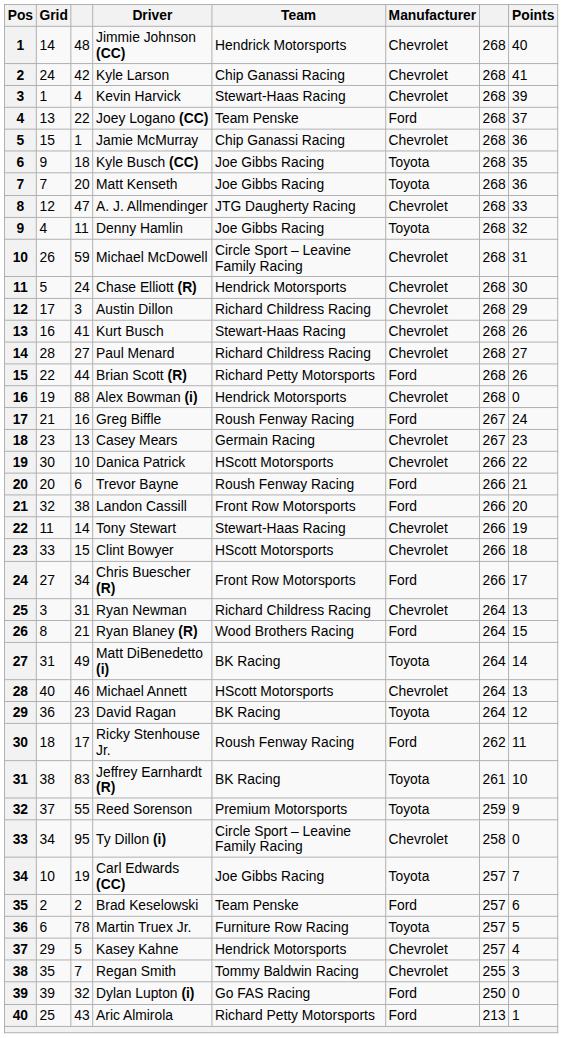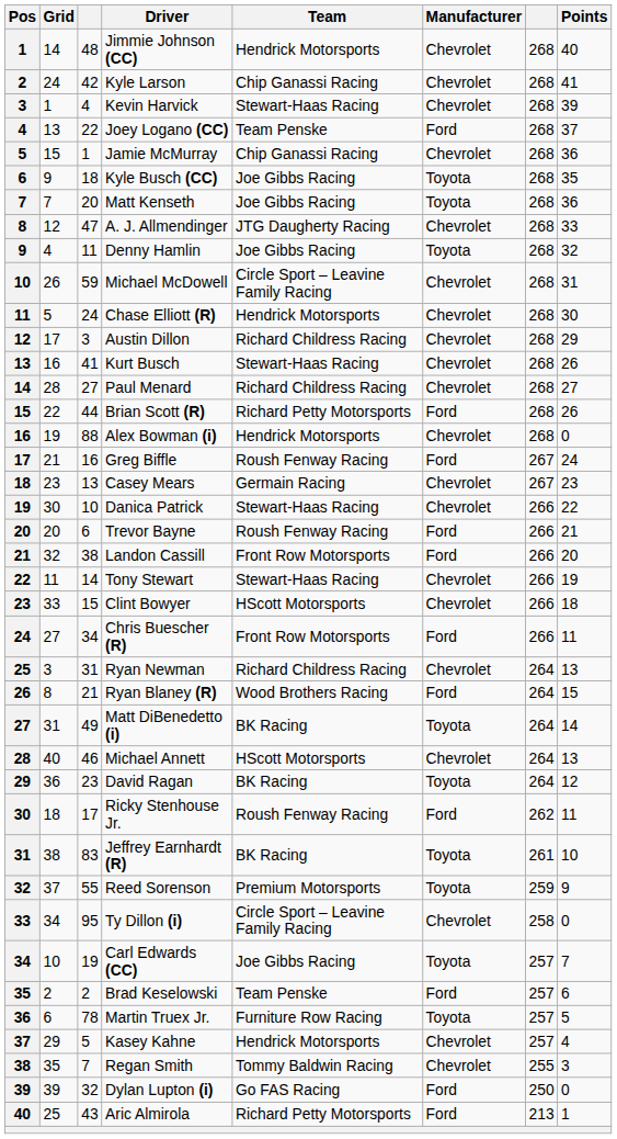 <table class="wikitable" style="font-size:95%">
 <tr>
 <th>Pos</th>
 <th>Grid</th>
 <th></th>
 <th>Driver</th>
 <th>Team</th>
 <th>Manufacturer</th>
 <th></th>
 <th>Points</th>
 </tr>
 <tr>
 <th>1</th>
 <td>14</td>
 <td>48</td>
 <td>Jimmie Johnson <strong>(CC)</strong></td>
 <td>Hendrick Motorsports</td>
 <td>Chevrolet</td>
 <td>268</td>
 <td>40</td>
 </tr>
 <tr>
 <th>2</th>
 <td>24</td>
 <td>42</td>
 <td>Kyle Larson</td>
 <td>Chip Ganassi Racing</td>
 <td>Chevrolet</td>
 <td>268</td>
 <td>41</td>
 </tr>
 <tr>
 <th>3</th>
 <td>1</td>
 <td>4</td>
 <td>Kevin Harvick</td>
 <td>Stewart-Haas Racing</td>
 <td>Chevrolet</td>
 <td>268</td>
 <td>39</td>
 </tr>
 <tr>
 <th>4</th>
 <td>13</td>
 <td>22</td>
 <td>Joey Logano <strong>(CC)</strong></td>
 <td>Team Penske</td>
 <td>Ford</td>
 <td>268</td>
 <td>37</td>
 </tr>
 <tr>
 <th>5</th>
 <td>15</td>
 <td>1</td>
 <td>Jamie McMurray</td>
 <td>Chip Ganassi Racing</td>
 <td>Chevrolet</td>
 <td>268</td>
 <td>36</td>
 </tr>
 <tr>
 <th>6</th>
 <td>9</td>
 <td>18</td>
 <td>Kyle Busch <strong>(CC)</strong></td>
 <td>Joe Gibbs Racing</td>
 <td>Toyota</td>
 <td>268</td>
 <td>35</td>
 </tr>
 <tr>
 <th>7</th>
 <td>7</td>
 <td>20</td>
 <td>Matt Kenseth</td>
 <td>Joe Gibbs Racing</td>
 <td>Toyota</td>
 <td>268</td>
 <td>36</td>
 </tr>
 <tr>
 <th>8</th>
 <td>12</td>
 <td>47</td>
 <td>A. J. Allmendinger</td>
 <td>JTG Daugherty Racing</td>
 <td>Chevrolet</td>
 <td>268</td>
 <td>33</td>
 </tr>
 <tr>
 <th>9</th>
 <td>4</td>
 <td>11</td>
 <td>Denny Hamlin</td>
 <td>Joe Gibbs Racing</td>
 <td>Toyota</td>
 <td>268</td>
 <td>32</td>
 </tr>
 <tr>
 <th>10</th>
 <td>26</td>
 <td>59</td>
 <td>Michael McDowell</td>
 <td>Circle Sport – Leavine Family Racing</td>
 <td>Chevrolet</td>
 <td>268</td>
 <td>31</td>
 </tr>
 <tr>
 <th>11</th>
 <td>5</td>
 <td>24</td>
 <td>Chase Elliott <strong>(R)</strong></td>
 <td>Hendrick Motorsports</td>
 <td>Chevrolet</td>
 <td>268</td>
 <td>30</td>
 </tr>
 <tr>
 <th>12</th>
 <td>17</td>
 <td>3</td>
 <td>Austin Dillon</td>
 <td>Richard Childress Racing</td>
 <td>Chevrolet</td>
 <td>268</td>
 <td>29</td>
 </tr>
 <tr>
 <th>13</th>
 <td>16</td>
 <td>41</td>
 <td>Kurt Busch</td>
 <td>Stewart-Haas Racing</td>
 <td>Chevrolet</td>
 <td>268</td>
 <td>26</td>
 </tr>
 <tr>
 <th>14</th>
 <td>28</td>
 <td>27</td>
 <td>Paul Menard</td>
 <td>Richard Childress Racing</td>
 <td>Chevrolet</td>
 <td>268</td>
 <td>27</td>
 </tr>
 <tr>
 <th>15</th>
 <td>22</td>
 <td>44</td>
 <td>Brian Scott <strong>(R)</strong></td>
 <td>Richard Petty Motorsports</td>
 <td>Ford</td>
 <td>268</td>
 <td>26</td>
 </tr>
 <tr>
 <th>16</th>
 <td>19</td>
 <td>88</td>
 <td>Alex Bowman <strong>(i)</strong></td>
 <td>Hendrick Motorsports</td>
 <td>Chevrolet</td>
 <td>268</td>
 <td>0</td>
 </tr>
 <tr>
 <th>17</th>
 <td>21</td>
 <td>16</td>
 <td>Greg Biffle</td>
 <td>Roush Fenway Racing</td>
 <td>Ford</td>
 <td>267</td>
 <td>24</td>
 </tr>
 <tr>
 <th>18</th>
 <td>23</td>
 <td>13</td>
 <td>Casey Mears</td>
 <td>Germain Racing</td>
 <td>Chevrolet</td>
 <td>267</td>
 <td>23</td>
 </tr>
 <tr>
 <th>19</th>
 <td>30</td>
 <td>10</td>
 <td>Danica Patrick</td>
-<td>HScott Motorsports</td>
+<td>Stewart-Haas Racing</td>
 <td>Chevrolet</td>
 <td>266</td>
 <td>22</td>
 </tr>
 <tr>
 <th>20</th>
 <td>20</td>
 <td>6</td>
 <td>Trevor Bayne</td>
 <td>Roush Fenway Racing</td>
 <td>Ford</td>
 <td>266</td>
 <td>21</td>
 </tr>
 <tr>
 <th>21</th>
 <td>32</td>
 <td>38</td>
 <td>Landon Cassill</td>
 <td>Front Row Motorsports</td>
 <td>Ford</td>
 <td>266</td>
 <td>20</td>
 </tr>
 <tr>
 <th>22</th>
 <td>11</td>
 <td>14</td>
 <td>Tony Stewart</td>
 <td>Stewart-Haas Racing</td>
 <td>Chevrolet</td>
 <td>266</td>
 <td>19</td>
 </tr>
 <tr>
 <th>23</th>
 <td>33</td>
 <td>15</td>
 <td>Clint Bowyer</td>
 <td>HScott Motorsports</td>
 <td>Chevrolet</td>
 <td>266</td>
 <td>18</td>
 </tr>
 <tr>
 <th>24</th>
 <td>27</td>
 <td>34</td>
 <td>Chris Buescher <strong>(R)</strong></td>
 <td>Front Row Motorsports</td>
 <td>Ford</td>
 <td>266</td>
-<td>17</td>
+<td>11</td>
 </tr>
 <tr>
 <th>25</th>
 <td>3</td>
 <td>31</td>
 <td>Ryan Newman</td>
 <td>Richard Childress Racing</td>
 <td>Chevrolet</td>
 <td>264</td>
 <td>13</td>
 </tr>
 <tr>
 <th>26</th>
 <td>8</td>
 <td>21</td>
 <td>Ryan Blaney <strong>(R)</strong></td>
 <td>Wood Brothers Racing</td>
 <td>Ford</td>
 <td>264</td>
 <td>15</td>
 </tr>
 <tr>
 <th>27</th>
 <td>31</td>
 <td>49</td>
 <td>Matt DiBenedetto <strong>(i)</strong></td>
 <td>BK Racing</td>
 <td>Toyota</td>
 <td>264</td>
 <td>14</td>
 </tr>
 <tr>
 <th>28</th>
 <td>40</td>
 <td>46</td>
 <td>Michael Annett</td>
 <td>HScott Motorsports</td>
 <td>Chevrolet</td>
 <td>264</td>
 <td>13</td>
 </tr>
 <tr>
 <th>29</th>
 <td>36</td>
 <td>23</td>
 <td>David Ragan</td>
 <td>BK Racing</td>
 <td>Toyota</td>
 <td>264</td>
 <td>12</td>
 </tr>
 <tr>
 <th>30</th>
 <td>18</td>
 <td>17</td>
 <td>Ricky Stenhouse Jr.</td>
 <td>Roush Fenway Racing</td>
 <td>Ford</td>
 <td>262</td>
 <td>11</td>
 </tr>
 <tr>
 <th>31</th>
 <td>38</td>
 <td>83</td>
 <td>Jeffrey Earnhardt <strong>(R)</strong></td>
 <td>BK Racing</td>
 <td>Toyota</td>
 <td>261</td>
 <td>10</td>
 </tr>
 <tr>
 <th>32</th>
 <td>37</td>
 <td>55</td>
 <td>Reed Sorenson</td>
 <td>Premium Motorsports</td>
 <td>Toyota</td>
 <td>259</td>
 <td>9</td>
 </tr>
 <tr>
 <th>33</th>
 <td>34</td>
 <td>95</td>
 <td>Ty Dillon <strong>(i)</strong></td>
 <td>Circle Sport – Leavine Family Racing</td>
 <td>Chevrolet</td>
 <td>258</td>
 <td>0</td>
 </tr>
 <tr>
 <th>34</th>
 <td>10</td>
 <td>19</td>
 <td>Carl Edwards <strong>(CC)</strong></td>
 <td>Joe Gibbs Racing</td>
 <td>Toyota</td>
 <td>257</td>
 <td>7</td>
 </tr>
 <tr>
 <th>35</th>
 <td>2</td>
 <td>2</td>
 <td>Brad Keselowski</td>
 <td>Team Penske</td>
 <td>Ford</td>
 <td>257</td>
 <td>6</td>
 </tr>
 <tr>
 <th>36</th>
 <td>6</td>
 <td>78</td>
 <td>Martin Truex Jr.</td>
 <td>Furniture Row Racing</td>
 <td>Toyota</td>
 <td>257</td>
 <td>5</td>
 </tr>
 <tr>
 <th>37</th>
 <td>29</td>
 <td>5</td>
 <td>Kasey Kahne</td>
 <td>Hendrick Motorsports</td>
 <td>Chevrolet</td>
 <td>257</td>
 <td>4</td>
 </tr>
 <tr>
 <th>38</th>
 <td>35</td>
 <td>7</td>
 <td>Regan Smith</td>
 <td>Tommy Baldwin Racing</td>
 <td>Chevrolet</td>
 <td>255</td>
 <td>3</td>
 </tr>
 <tr>
 <th>39</th>
 <td>39</td>
 <td>32</td>
 <td>Dylan Lupton <strong>(i)</strong></td>
 <td>Go FAS Racing</td>
 <td>Ford</td>
 <td>250</td>
 <td>0</td>
 </tr>
 <tr>
 <th>40</th>
 <td>25</td>
 <td>43</td>
 <td>Aric Almirola</td>
 <td>Richard Petty Motorsports</td>
 <td>Ford</td>
 <td>213</td>
 <td>1</td>
 </tr>
 <tr>
 <th colspan="8"></th>
 </tr>
 </table>
